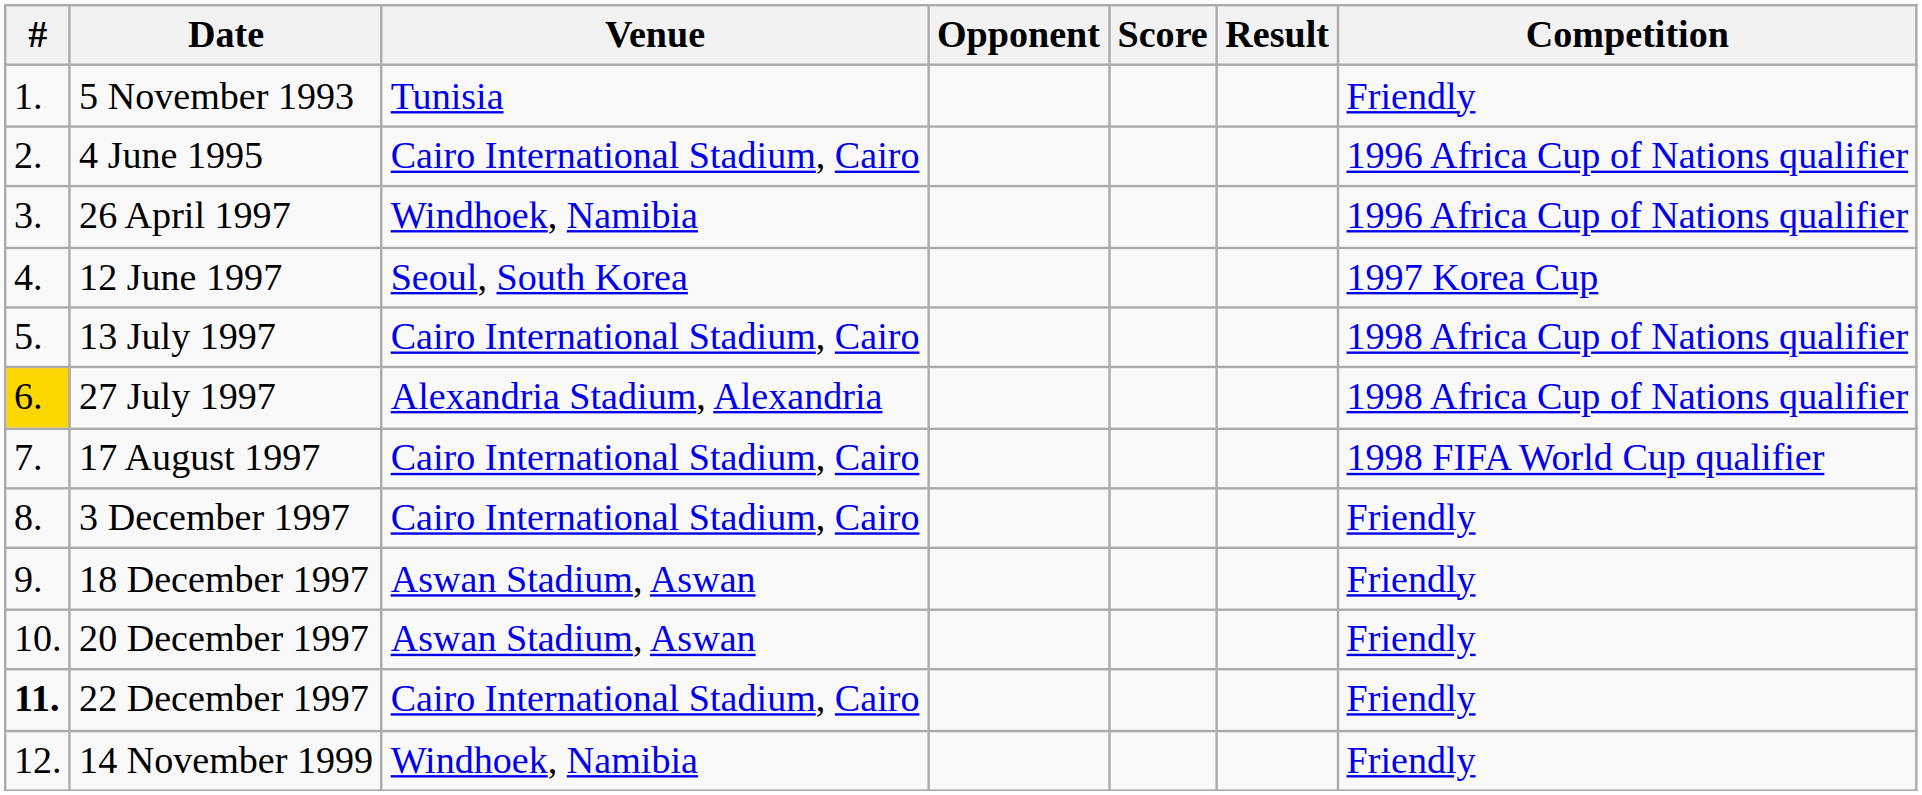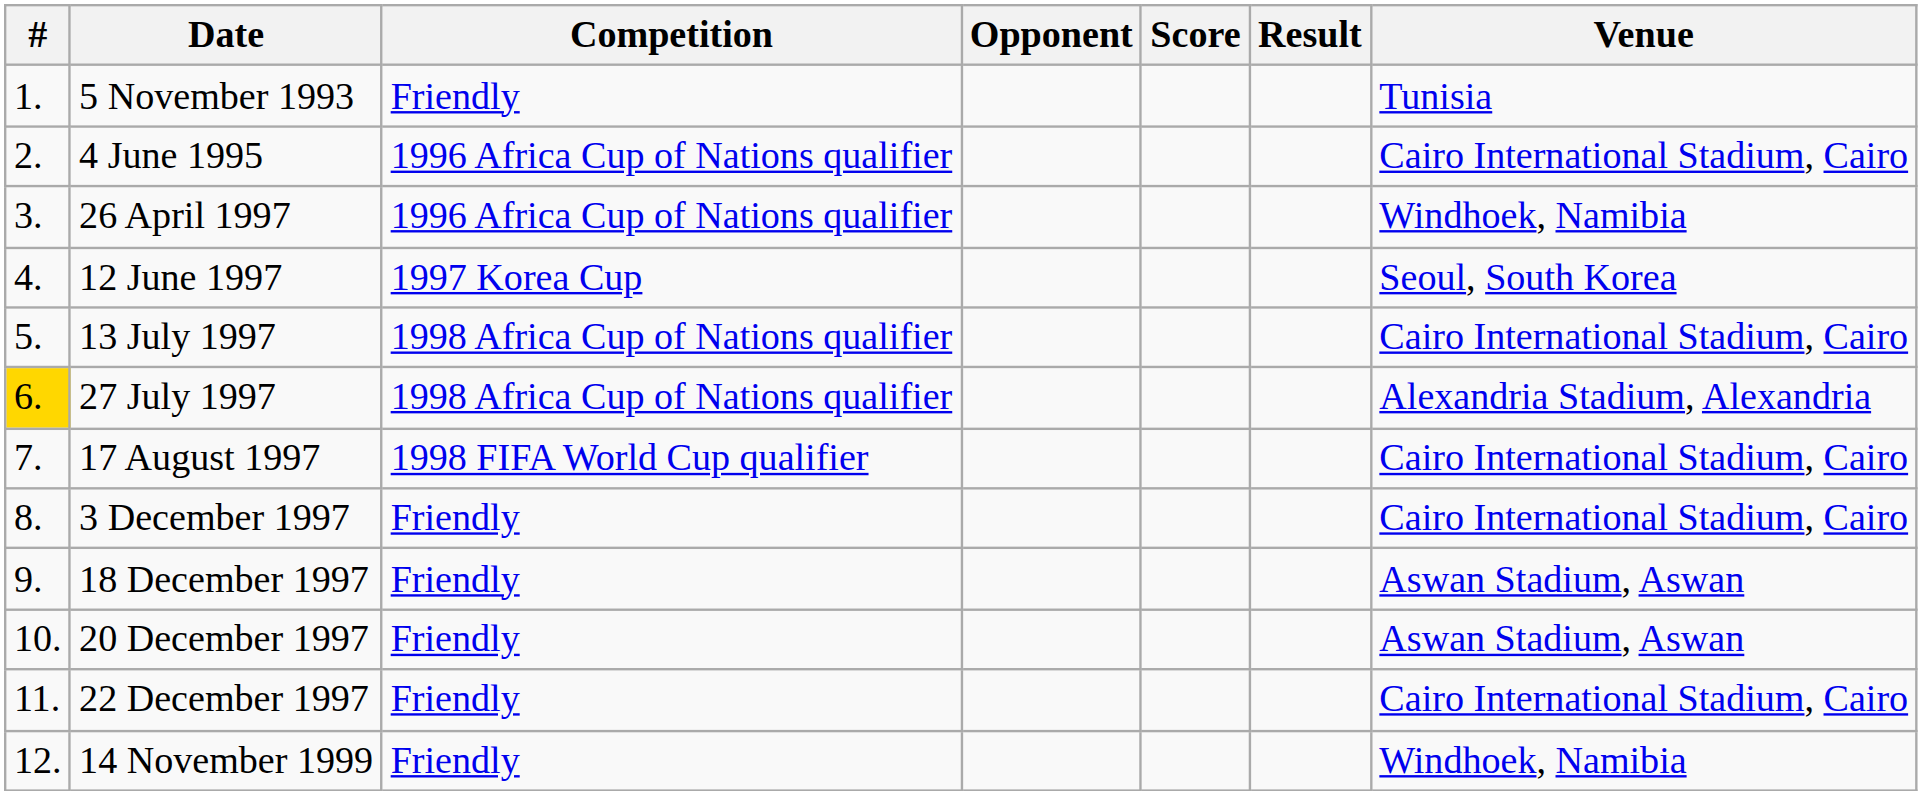 <table class="wikitable collapsible">
 <tr>
 <th>#</th>
 <th>Date</th>
-<th>Venue</th>
+<th>Competition</th>
 <th>Opponent</th>
 <th>Score</th>
 <th>Result</th>
-<th>Competition</th>
+<th>Venue</th>
 </tr>
 <tr>
 <td>1.</td>
 <td>5 November 1993</td>
-<td><a href='#'>Tunisia</a></td>
+<td><a href='#'>Friendly</a></td>
 <td></td>
 <td></td>
 <td></td>
-<td><a href='#'>Friendly</a></td>
+<td><a href='#'>Tunisia</a></td>
 </tr>
 <tr>
 <td>2.</td>
 <td>4 June 1995</td>
-<td><a href='#'>Cairo International Stadium</a>, <a href='#'>Cairo</a></td>
+<td><a href='#'>1996 Africa Cup of Nations qualifier</a></td>
 <td></td>
 <td></td>
 <td></td>
-<td><a href='#'>1996 Africa Cup of Nations qualifier</a></td>
+<td><a href='#'>Cairo International Stadium</a>, <a href='#'>Cairo</a></td>
 </tr>
 <tr>
 <td>3.</td>
 <td>26 April 1997</td>
-<td><a href='#'>Windhoek</a>, <a href='#'>Namibia</a></td>
+<td><a href='#'>1996 Africa Cup of Nations qualifier</a></td>
 <td></td>
 <td></td>
 <td></td>
-<td><a href='#'>1996 Africa Cup of Nations qualifier</a></td>
+<td><a href='#'>Windhoek</a>, <a href='#'>Namibia</a></td>
 </tr>
 <tr>
 <td>4.</td>
 <td>12 June 1997</td>
-<td><a href='#'>Seoul</a>, <a href='#'>South Korea</a></td>
+<td><a href='#'>1997 Korea Cup</a></td>
 <td></td>
 <td></td>
 <td></td>
-<td><a href='#'>1997 Korea Cup</a></td>
+<td><a href='#'>Seoul</a>, <a href='#'>South Korea</a></td>
 </tr>
 <tr>
 <td>5.</td>
 <td>13 July 1997</td>
-<td><a href='#'>Cairo International Stadium</a>, <a href='#'>Cairo</a></td>
+<td><a href='#'>1998 Africa Cup of Nations qualifier</a></td>
 <td></td>
 <td></td>
 <td></td>
-<td><a href='#'>1998 Africa Cup of Nations qualifier</a></td>
+<td><a href='#'>Cairo International Stadium</a>, <a href='#'>Cairo</a></td>
 </tr>
 <tr>
 <td style="background: gold;">6.</td>
 <td>27 July 1997</td>
-<td><a href='#'>Alexandria Stadium</a>, <a href='#'>Alexandria</a></td>
+<td><a href='#'>1998 Africa Cup of Nations qualifier</a></td>
 <td></td>
 <td></td>
 <td></td>
-<td><a href='#'>1998 Africa Cup of Nations qualifier</a></td>
+<td><a href='#'>Alexandria Stadium</a>, <a href='#'>Alexandria</a></td>
 </tr>
 <tr>
 <td>7.</td>
 <td>17 August 1997</td>
-<td><a href='#'>Cairo International Stadium</a>, <a href='#'>Cairo</a></td>
+<td><a href='#'>1998 FIFA World Cup qualifier</a></td>
 <td></td>
 <td></td>
 <td></td>
-<td><a href='#'>1998 FIFA World Cup qualifier</a></td>
+<td><a href='#'>Cairo International Stadium</a>, <a href='#'>Cairo</a></td>
 </tr>
 <tr>
 <td>8.</td>
 <td>3 December 1997</td>
-<td><a href='#'>Cairo International Stadium</a>, <a href='#'>Cairo</a></td>
+<td><a href='#'>Friendly</a></td>
 <td></td>
 <td></td>
 <td></td>
-<td><a href='#'>Friendly</a></td>
+<td><a href='#'>Cairo International Stadium</a>, <a href='#'>Cairo</a></td>
 </tr>
 <tr>
 <td>9.</td>
 <td>18 December 1997</td>
-<td><a href='#'>Aswan Stadium</a>, <a href='#'>Aswan</a></td>
+<td><a href='#'>Friendly</a></td>
 <td></td>
 <td></td>
 <td></td>
-<td><a href='#'>Friendly</a></td>
+<td><a href='#'>Aswan Stadium</a>, <a href='#'>Aswan</a></td>
 </tr>
 <tr>
 <td>10.</td>
 <td>20 December 1997</td>
-<td><a href='#'>Aswan Stadium</a>, <a href='#'>Aswan</a></td>
+<td><a href='#'>Friendly</a></td>
 <td></td>
 <td></td>
 <td></td>
-<td><a href='#'>Friendly</a></td>
+<td><a href='#'>Aswan Stadium</a>, <a href='#'>Aswan</a></td>
 </tr>
 <tr>
-<td><strong>11.</strong></td>
+<td>11.</td>
 <td>22 December 1997</td>
-<td><a href='#'>Cairo International Stadium</a>, <a href='#'>Cairo</a></td>
+<td><a href='#'>Friendly</a></td>
 <td></td>
 <td></td>
 <td></td>
-<td><a href='#'>Friendly</a></td>
+<td><a href='#'>Cairo International Stadium</a>, <a href='#'>Cairo</a></td>
 </tr>
 <tr>
 <td>12.</td>
 <td>14 November 1999</td>
-<td><a href='#'>Windhoek</a>, <a href='#'>Namibia</a></td>
+<td><a href='#'>Friendly</a></td>
 <td></td>
 <td></td>
 <td></td>
-<td><a href='#'>Friendly</a></td>
+<td><a href='#'>Windhoek</a>, <a href='#'>Namibia</a></td>
 </tr>
 </table>
